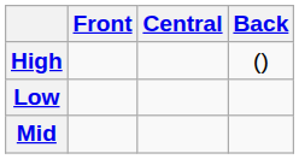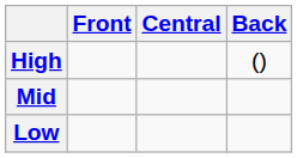 <table class="wikitable" style="text-align:center;">
 <tr>
 <th></th>
 <th><a href='#'>Front</a></th>
 <th><a href='#'>Central</a></th>
 <th><a href='#'>Back</a></th>
 </tr>
 <tr>
 <th><a href='#'>High</a></th>
 <td>   </td>
 <td></td>
 <td>()</td>
 </tr>
 <tr>
+<th><a href='#'>Mid</a></th>
+<td></td>
+<td></td>
+<td></td>
+</tr>
+<tr>
 <th><a href='#'>Low</a></th>
 <td></td>
 <td></td>
 <td></td>
 </tr>
-<tr>
-<th><a href='#'>Mid</a></th>
-<td></td>
-<td></td>
-<td></td>
-</tr>
 </table>
